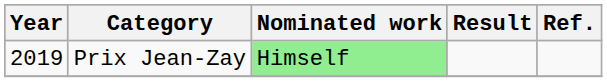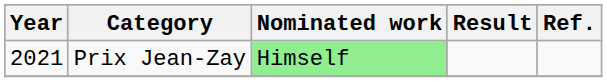 <table class="wikitable sortable">
 <tr>
 <th>Year</th>
 <th>Category</th>
 <th>Nominated work</th>
 <th>Result</th>
 <th>Ref.</th>
 </tr>
 <tr>
-<td>2019</td>
+<td>2021</td>
 <td>Prix Jean-Zay</td>
 <td style="background: lightgreen;">Himself</td>
 <td></td>
 <td></td>
 </tr>
 <tr>
 </tr>
 </table>
